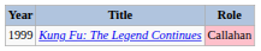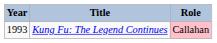 <table class="wikitable" style="font-size:95%;">
 <tr>
 <th style="background:#B0C4DE;">Year</th>
 <th style="background:#B0C4DE;">Title</th>
 <th style="background:#B0C4DE;">Role</th>
 </tr>
 <tr>
-<td>1999</td>
+<td>1993</td>
 <td><em><a href='#'>Kung Fu: The Legend Continues</a></em></td>
 <td style="background: pink;">Callahan</td>
 </tr>
 </table>
